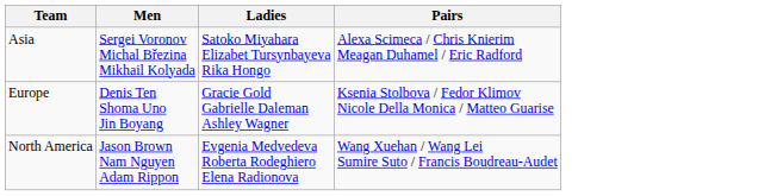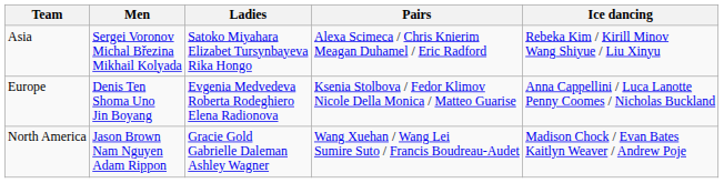 <table class="wikitable">
 <tr>
 <th>Team</th>
 <th>Men</th>
 <th>Ladies</th>
 <th>Pairs</th>
+<th>Ice dancing</th>
 </tr>
 <tr Valign="Top">
 <td>Asia</td>
 <td><a href='#'>Sergei Voronov</a> <br> <a href='#'>Michal Březina</a> <br> <a href='#'>Mikhail Kolyada</a></td>
 <td><a href='#'>Satoko Miyahara</a> <br> <a href='#'>Elizabet Tursynbayeva</a> <br> <a href='#'>Rika Hongo</a></td>
 <td><a href='#'>Alexa Scimeca</a> / <a href='#'>Chris Knierim</a> <br> <a href='#'>Meagan Duhamel</a> / <a href='#'>Eric Radford</a></td>
+<td><a href='#'>Rebeka Kim</a> / <a href='#'>Kirill Minov</a> <br> <a href='#'>Wang Shiyue</a> / <a href='#'>Liu Xinyu</a></td>
 </tr>
 <tr Valign="Top">
 <td>Europe</td>
 <td><a href='#'>Denis Ten</a> <br> <a href='#'>Shoma Uno</a> <br> <a href='#'>Jin Boyang</a></td>
-<td><a href='#'>Gracie Gold</a> <br> <a href='#'>Gabrielle Daleman</a> <br> <a href='#'>Ashley Wagner</a></td>
+<td><a href='#'>Evgenia Medvedeva</a><br> <a href='#'>Roberta Rodeghiero</a> <br> <a href='#'>Elena Radionova</a></td>
 <td><a href='#'>Ksenia Stolbova</a> / <a href='#'>Fedor Klimov</a> <br> <a href='#'>Nicole Della Monica</a> / <a href='#'>Matteo Guarise</a></td>
+<td><a href='#'>Anna Cappellini</a> / <a href='#'>Luca Lanotte</a> <br> <a href='#'>Penny Coomes</a> / <a href='#'>Nicholas Buckland</a></td>
 </tr>
 <tr Valign="Top">
 <td>North America</td>
 <td><a href='#'>Jason Brown</a> <br> <a href='#'>Nam Nguyen</a> <br> <a href='#'>Adam Rippon</a></td>
-<td><a href='#'>Evgenia Medvedeva</a><br> <a href='#'>Roberta Rodeghiero</a> <br> <a href='#'>Elena Radionova</a></td>
+<td><a href='#'>Gracie Gold</a> <br> <a href='#'>Gabrielle Daleman</a> <br> <a href='#'>Ashley Wagner</a></td>
 <td><a href='#'>Wang Xuehan</a> / <a href='#'>Wang Lei</a> <br> <a href='#'>Sumire Suto</a> / <a href='#'>Francis Boudreau-Audet</a></td>
+<td><a href='#'>Madison Chock</a> / <a href='#'>Evan Bates</a> <br> <a href='#'>Kaitlyn Weaver</a> / <a href='#'>Andrew Poje</a></td>
 </tr>
 </table>
